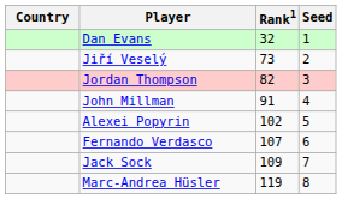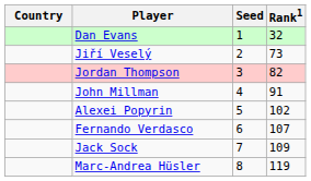 <table class="wikitable" border="1">
 <tr>
 <th width="70">Country</th>
 <th width="175">Player</th>
+<th>Seed</th>
 <th>Rank<sup>1</sup></th>
-<th>Seed</th>
 </tr>
 <tr style="background:#cfc;">
 <td></td>
 <td><a href='#'>Dan Evans</a></td>
+<td>1</td>
 <td>32</td>
-<td>1</td>
 </tr>
 <tr>
 <td></td>
 <td><a href='#'>Jiří Veselý</a></td>
+<td>2</td>
 <td>73</td>
-<td>2</td>
 </tr>
 <tr style="background:#fcc;">
 <td></td>
 <td><a href='#'>Jordan Thompson</a></td>
+<td>3</td>
 <td>82</td>
-<td>3</td>
 </tr>
 <tr>
 <td></td>
 <td><a href='#'>John Millman</a></td>
+<td>4</td>
 <td>91</td>
-<td>4</td>
 </tr>
 <tr>
 <td></td>
 <td><a href='#'>Alexei Popyrin</a></td>
+<td>5</td>
 <td>102</td>
-<td>5</td>
 </tr>
 <tr>
 <td></td>
 <td><a href='#'>Fernando Verdasco</a></td>
+<td>6</td>
 <td>107</td>
-<td>6</td>
 </tr>
 <tr>
 <td></td>
 <td><a href='#'>Jack Sock</a></td>
+<td>7</td>
 <td>109</td>
-<td>7</td>
 </tr>
 <tr>
 <td></td>
 <td><a href='#'>Marc-Andrea Hüsler</a></td>
+<td>8</td>
 <td>119</td>
-<td>8</td>
 </tr>
 </table>
